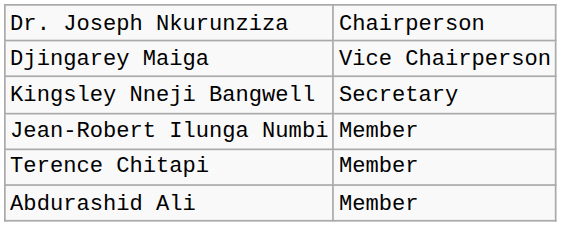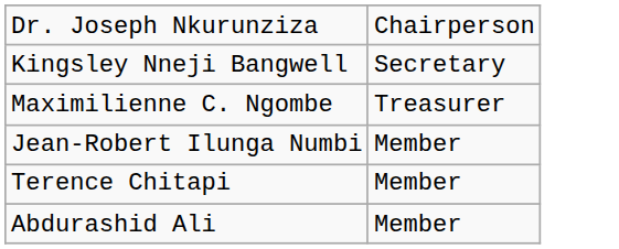 <table class="wikitable">
 <tr>
 <td>Dr.  Joseph Nkurunziza</td>
 <td>Chairperson</td>
 </tr>
 <tr>
-<td>Djingarey Maiga</td>
-<td>Vice Chairperson</td>
+<td>Kingsley Nneji Bangwell</td>
+<td>Secretary</td>
 </tr>
 <tr>
-<td>Kingsley Nneji Bangwell</td>
-<td>Secretary</td>
+<td>Maximilienne C. Ngombe</td>
+<td>Treasurer</td>
 </tr>
 <tr>
 <td>Jean-Robert Ilunga  Numbi</td>
 <td>Member</td>
 </tr>
 <tr>
 <td>Terence Chitapi</td>
 <td>Member</td>
 </tr>
 <tr>
 <td>Abdurashid Ali</td>
 <td>Member</td>
 </tr>
 </table>
